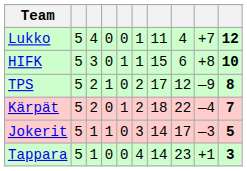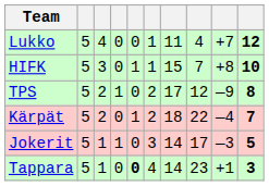 <table class="wikitable sortable">
 <tr>
 <th>Team</th>
 <th></th>
 <th></th>
 <th></th>
 <th></th>
 <th></th>
 <th></th>
 <th></th>
 <th></th>
 <th></th>
 </tr>
 <tr align="center" bgcolor="#CCFFCC">
 <td align="left"> <a href='#'>Lukko</a></td>
 <td>5</td>
 <td>4</td>
 <td>0</td>
 <td>0</td>
 <td>1</td>
 <td>11</td>
 <td>4</td>
 <td>+7</td>
 <td><strong>12</strong></td>
 </tr>
 <tr align="center" bgcolor="#CCFFCC">
 <td align="left"> <a href='#'>HIFK</a></td>
 <td>5</td>
 <td>3</td>
 <td>0</td>
 <td>1</td>
 <td>1</td>
 <td>15</td>
-<td>6</td>
+<td>7</td>
 <td>+8</td>
 <td><strong>10</strong></td>
 </tr>
 <tr align="center" bgcolor="#CCFFCC">
 <td align="left"> <a href='#'>TPS</a></td>
 <td>5</td>
 <td>2</td>
 <td>1</td>
 <td>0</td>
 <td>2</td>
 <td>17</td>
 <td>12</td>
 <td>—9</td>
 <td><strong>8</strong></td>
 </tr>
 <tr align="center" bgcolor="#FFCCCC">
 <td align="left"> <a href='#'>Kärpät</a></td>
 <td>5</td>
 <td>2</td>
 <td>0</td>
 <td>1</td>
 <td>2</td>
 <td>18</td>
 <td>22</td>
 <td>—4</td>
 <td><strong>7</strong></td>
 </tr>
 <tr align="center" bgcolor="#FFCCCC">
 <td align="left"> <a href='#'>Jokerit</a></td>
 <td>5</td>
 <td>1</td>
 <td>1</td>
 <td>0</td>
 <td>3</td>
 <td>14</td>
 <td>17</td>
 <td>—3</td>
 <td><strong>5</strong></td>
 </tr>
 <tr align="center" bgcolor="#CCFFCC">
 <td align="left"> <a href='#'>Tappara</a></td>
 <td>5</td>
 <td>1</td>
 <td>0</td>
-<td>0</td>
+<td><strong>0</strong></td>
 <td>4</td>
 <td>14</td>
 <td>23</td>
 <td>+1</td>
 <td><strong>3</strong></td>
 </tr>
 </table>
